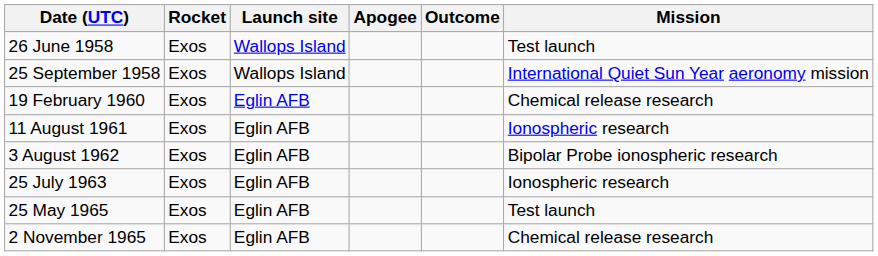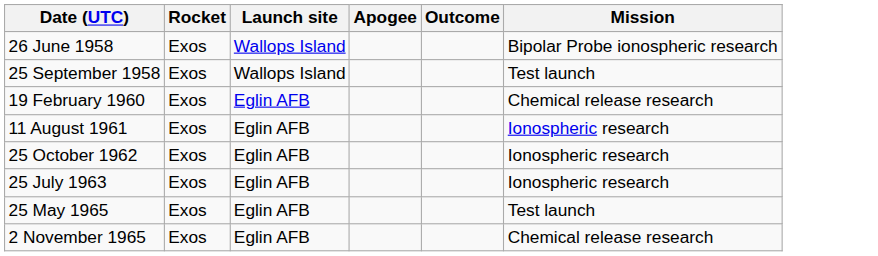 <table class="wikitable" border="1">
 <tr>
 <th>Date (<a href='#'>UTC</a>)</th>
 <th>Rocket</th>
 <th>Launch site</th>
 <th>Apogee</th>
 <th>Outcome</th>
 <th>Mission</th>
 </tr>
 <tr>
 <td>26 June 1958</td>
 <td>Exos</td>
 <td><a href='#'>Wallops Island</a></td>
 <td></td>
 <td></td>
-<td>Test launch</td>
+<td>Bipolar Probe ionospheric research</td>
 </tr>
 <tr>
 <td>25 September 1958</td>
 <td>Exos</td>
 <td>Wallops Island</td>
 <td></td>
 <td></td>
-<td><a href='#'>International Quiet Sun Year</a> <a href='#'>aeronomy</a> mission</td>
+<td>Test launch</td>
 </tr>
 <tr>
 <td>19 February 1960</td>
 <td>Exos</td>
 <td><a href='#'>Eglin AFB</a></td>
 <td></td>
 <td></td>
 <td>Chemical release research</td>
 </tr>
 <tr>
 <td>11 August 1961</td>
 <td>Exos</td>
 <td>Eglin AFB</td>
 <td></td>
 <td></td>
 <td><a href='#'>Ionospheric</a> research</td>
 </tr>
 <tr>
-<td>3 August 1962</td>
+<td>25 October 1962</td>
 <td>Exos</td>
 <td>Eglin AFB</td>
 <td></td>
 <td></td>
-<td>Bipolar Probe ionospheric research</td>
+<td>Ionospheric research</td>
 </tr>
 <tr>
 <td>25 July 1963</td>
 <td>Exos</td>
 <td>Eglin AFB</td>
 <td></td>
 <td></td>
 <td>Ionospheric research</td>
 </tr>
 <tr>
 <td>25 May 1965</td>
 <td>Exos</td>
 <td>Eglin AFB</td>
 <td></td>
 <td></td>
 <td>Test launch</td>
 </tr>
 <tr>
 <td>2 November 1965</td>
 <td>Exos</td>
 <td>Eglin AFB</td>
 <td></td>
 <td></td>
 <td>Chemical release research</td>
 </tr>
 </table>
